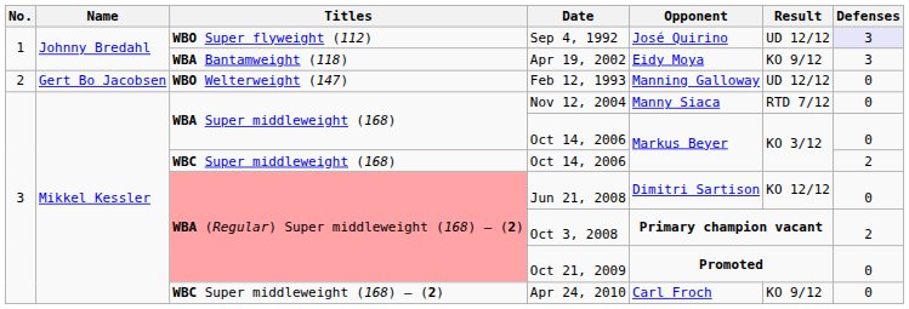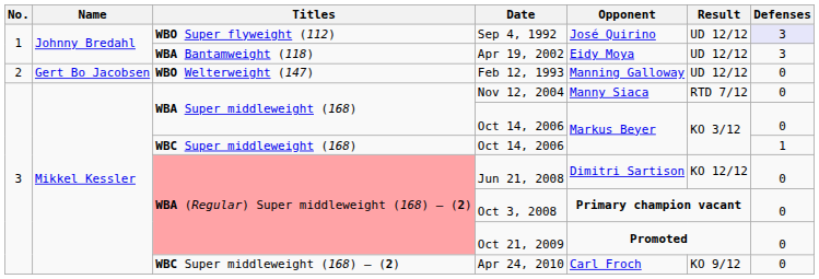 <table class="wikitable">
 <tr>
 <th>No.</th>
 <th>Name</th>
 <th>Titles</th>
 <th>Date</th>
 <th>Opponent</th>
 <th>Result</th>
 <th>Defenses</th>
 </tr>
 <tr>
 <td rowspan=2 style="text-align:center;">1</td>
 <td rowspan=2 style="text-align:left;"><a href='#'>Johnny Bredahl</a></td>
 <td><strong>WBO</strong> <a href='#'>Super flyweight</a> (<em>112</em>)</td>
 <td>Sep 4, 1992</td>
 <td> <a href='#'>José Quirino</a></td>
 <td>UD 12/12</td>
 <td align=center style="background: lavender;">3</td>
 </tr>
 <tr>
 <td><strong>WBA</strong> <a href='#'>Bantamweight</a> (<em>118</em>)</td>
 <td>Apr 19, 2002</td>
 <td> <a href='#'>Eidy Moya</a></td>
-<td>KO 9/12</td>
+<td>UD 12/12</td>
 <td align=center>3</td>
 </tr>
 <tr>
 <td style="text-align:center;">2</td>
 <td style="text-align:left;"><a href='#'>Gert Bo Jacobsen</a></td>
 <td><strong>WBO</strong> <a href='#'>Welterweight</a> (<em>147</em>)</td>
 <td>Feb 12, 1993</td>
 <td> <a href='#'>Manning Galloway</a></td>
 <td>UD 12/12</td>
 <td align=center>0</td>
 </tr>
 <tr>
 <td rowspan=7 style="text-align:center;">3</td>
 <td rowspan=7 style="text-align:left;"><a href='#'>Mikkel Kessler</a></td>
 <td rowspan=2><strong>WBA</strong> <a href='#'>Super middleweight</a> (<em>168</em>)</td>
 <td>Nov 12, 2004</td>
 <td> <a href='#'>Manny Siaca</a></td>
 <td>RTD 7/12</td>
 <td align=center>0</td>
 </tr>
 <tr>
 <td><br>Oct 14, 2006</td>
 <td rowspan=2> <a href='#'>Markus Beyer</a></td>
 <td rowspan=2>KO 3/12</td>
 <td align=center><br>0</td>
 </tr>
 <tr>
 <td><strong>WBC</strong> <a href='#'>Super middleweight</a> (<em>168</em>)</td>
 <td>Oct 14, 2006</td>
-<td align=center>2</td>
+<td align=center>1</td>
 </tr>
 <tr>
 <td style="background:#ffa3a6;" rowspan=3><strong>WBA</strong> (<em>Regular</em>) Super middleweight (<em>168</em>) – (<strong>2</strong>)</td>
 <td><br>Jun 21, 2008</td>
 <td> <a href='#'>Dimitri Sartison</a></td>
 <td>KO 12/12</td>
 <td align=center><br>0</td>
 </tr>
 <tr>
 <td><br>Oct 3, 2008</td>
 <td colspan=2 align=center><strong>Primary champion vacant</strong></td>
-<td align=center><br>2</td>
+<td align=center><br>0</td>
 </tr>
 <tr>
 <td><br>Oct 21, 2009</td>
 <td colspan=2 align=center><strong>Promoted</strong></td>
 <td align=center><br>0</td>
 </tr>
 <tr>
 <td><strong>WBC</strong> Super middleweight (<em>168</em>) – (<strong>2</strong>)</td>
 <td>Apr 24, 2010</td>
 <td> <a href='#'>Carl Froch</a></td>
 <td>KO 9/12</td>
 <td align=center>0</td>
 </tr>
 </table>
